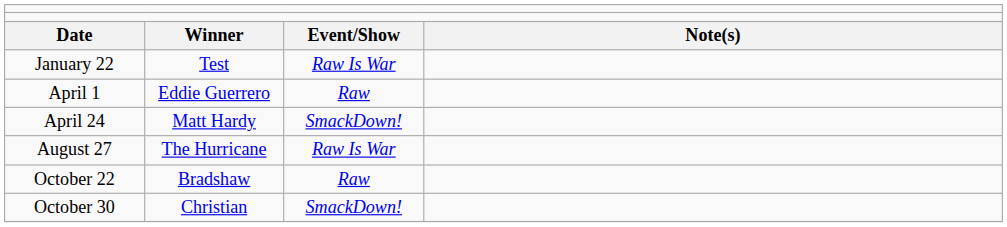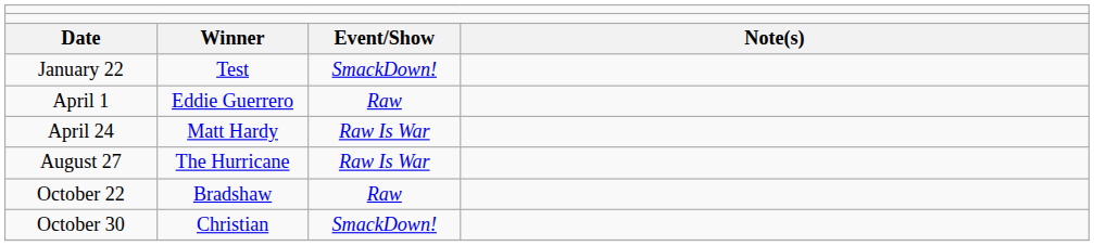 <table class="wikitable" style="text-align:center; width:100%;">
 <tr>
 <td colspan="5"></td>
 </tr>
 <tr>
 <td colspan="5"><strong></strong></td>
 </tr>
 <tr>
 <th width=14%>Date</th>
 <th width=14%>Winner</th>
 <th width=14%>Event/Show</th>
 <th width=58%>Note(s)</th>
 </tr>
 <tr>
 <td>January 22</td>
 <td><a href='#'>Test</a></td>
-<td><em><a href='#'>Raw Is War</a></em></td>
+<td><em><a href='#'>SmackDown!</a></em></td>
 <td></td>
 </tr>
 <tr>
 <td>April 1</td>
 <td><a href='#'>Eddie Guerrero</a></td>
 <td><em><a href='#'>Raw</a></em></td>
 <td></td>
 </tr>
 <tr>
 <td>April 24<br></td>
 <td><a href='#'>Matt Hardy</a></td>
-<td><em><a href='#'>SmackDown!</a></em></td>
+<td><em><a href='#'>Raw Is War</a></em></td>
 <td></td>
 </tr>
 <tr>
 <td>August 27</td>
 <td><a href='#'>The Hurricane</a></td>
 <td><em><a href='#'>Raw Is War</a></em></td>
 <td></td>
 </tr>
 <tr>
 <td>October 22</td>
 <td><a href='#'>Bradshaw</a></td>
 <td><em><a href='#'>Raw</a></em></td>
 <td></td>
 </tr>
 <tr>
 <td>October 30<br></td>
 <td><a href='#'>Christian</a></td>
 <td><em><a href='#'>SmackDown!</a></em></td>
 <td></td>
 </tr>
 <tr>
 </tr>
 </table>
